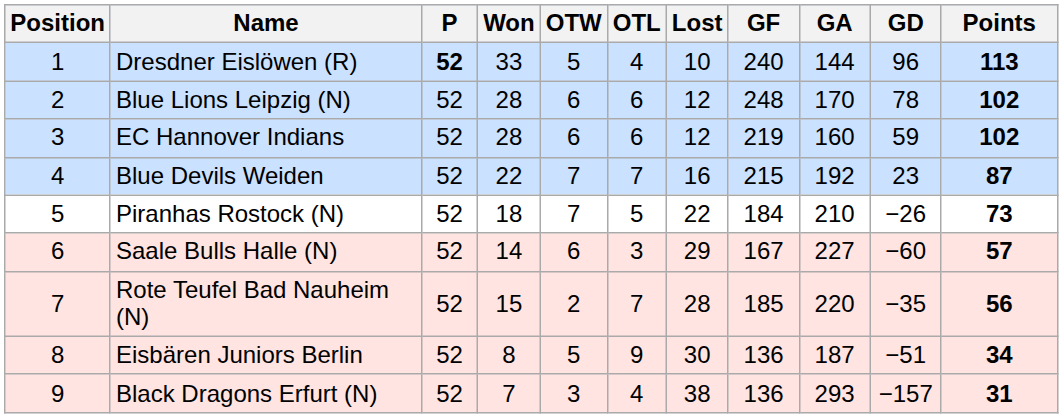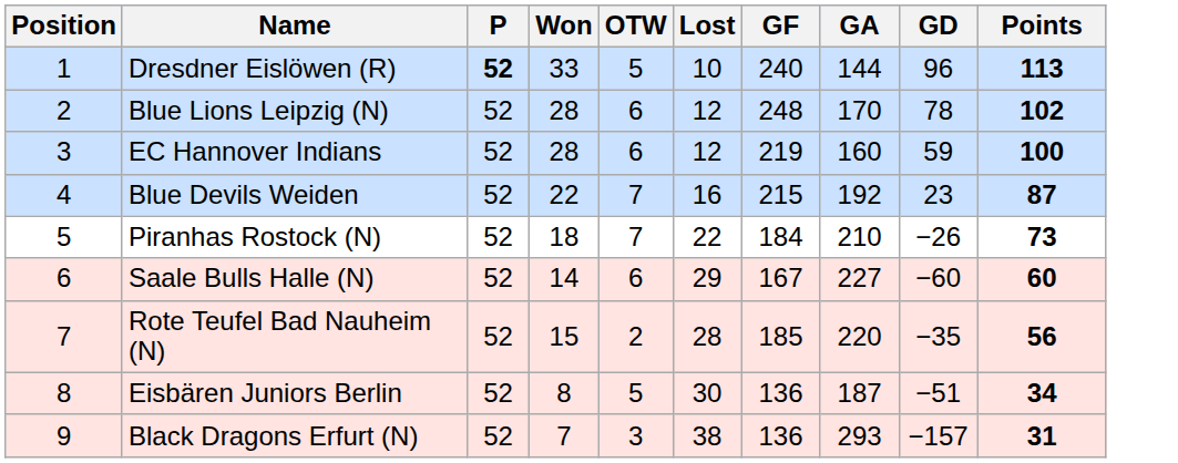 <table class="wikitable">
 <tr style="background:#cae1ff;">
 <th style="width:30px;">Position</th>
 <th style="width:200px;">Name</th>
 <th style="width:30px;">P</th>
 <th style="width:30px;">Won</th>
 <th style="width:30px;">OTW</th>
-<th style="width:30px;">OTL</th>
 <th style="width:30px;">Lost</th>
 <th style="width:40px;">GF</th>
 <th style="width:40px;">GA</th>
 <th style="width:40px;">GD</th>
 <th style="width:70px;">Points</th>
 </tr>
 <tr style="background:#cae1ff; text-align:center;">
 <td>1</td>
 <td style="text-align:left;">Dresdner Eislöwen (R)</td>
 <td><strong>52</strong></td>
 <td>33</td>
 <td>5</td>
-<td>4</td>
 <td>10</td>
 <td>240</td>
 <td>144</td>
 <td>96</td>
 <td><strong>113</strong></td>
 </tr>
 <tr style="background:#cae1ff; text-align:center;">
 <td>2</td>
 <td style="text-align:left;">Blue Lions Leipzig (N)</td>
 <td>52</td>
 <td>28</td>
-<td>6</td>
 <td>6</td>
 <td>12</td>
 <td>248</td>
 <td>170</td>
 <td>78</td>
 <td><strong>102</strong></td>
 </tr>
 <tr style="background:#cae1ff; text-align:center;">
 <td>3</td>
 <td style="text-align:left;">EC Hannover Indians</td>
 <td>52</td>
 <td>28</td>
 <td>6</td>
-<td>6</td>
 <td>12</td>
 <td>219</td>
 <td>160</td>
 <td>59</td>
-<td><strong>102</strong></td>
+<td><strong>100</strong></td>
 </tr>
 <tr style="background:#cae1ff; text-align:center;">
 <td>4</td>
 <td style="text-align:left;">Blue Devils Weiden</td>
 <td>52</td>
 <td>22</td>
-<td>7</td>
 <td>7</td>
 <td>16</td>
 <td>215</td>
 <td>192</td>
 <td>23</td>
 <td><strong>87</strong></td>
 </tr>
 <tr style="background:#fff; text-align:center;">
 <td>5</td>
 <td style="text-align:left;">Piranhas Rostock (N)</td>
 <td>52</td>
 <td>18</td>
 <td>7</td>
-<td>5</td>
 <td>22</td>
 <td>184</td>
 <td>210</td>
 <td>−26</td>
 <td><strong>73</strong></td>
 </tr>
 <tr style="background:#ffe4e1; text-align:center;">
 <td>6</td>
 <td style="text-align:left;">Saale Bulls Halle (N)</td>
 <td>52</td>
 <td>14</td>
 <td>6</td>
-<td>3</td>
 <td>29</td>
 <td>167</td>
 <td>227</td>
 <td>−60</td>
-<td><strong>57</strong></td>
+<td><strong>60</strong></td>
 </tr>
 <tr style="background:#ffe4e1; text-align:center;">
 <td>7</td>
 <td style="text-align:left;">Rote Teufel Bad Nauheim (N)</td>
 <td>52</td>
 <td>15</td>
 <td>2</td>
-<td>7</td>
 <td>28</td>
 <td>185</td>
 <td>220</td>
 <td>−35</td>
 <td><strong>56</strong></td>
 </tr>
 <tr style="background:#ffe4e1; text-align:center;">
 <td>8</td>
 <td style="text-align:left;">Eisbären Juniors Berlin</td>
 <td>52</td>
 <td>8</td>
 <td>5</td>
-<td>9</td>
 <td>30</td>
 <td>136</td>
 <td>187</td>
 <td>−51</td>
 <td><strong>34</strong></td>
 </tr>
 <tr style="background:#ffe4e1; text-align:center;">
 <td>9</td>
 <td style="text-align:left;">Black Dragons Erfurt (N)</td>
 <td>52</td>
 <td>7</td>
 <td>3</td>
-<td>4</td>
 <td>38</td>
 <td>136</td>
 <td>293</td>
 <td>−157</td>
 <td><strong>31</strong></td>
 </tr>
 </table>
